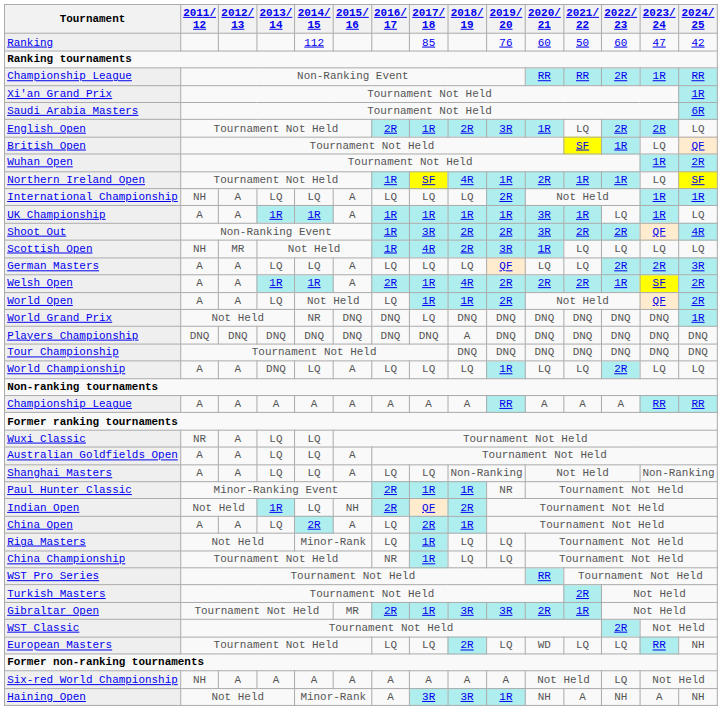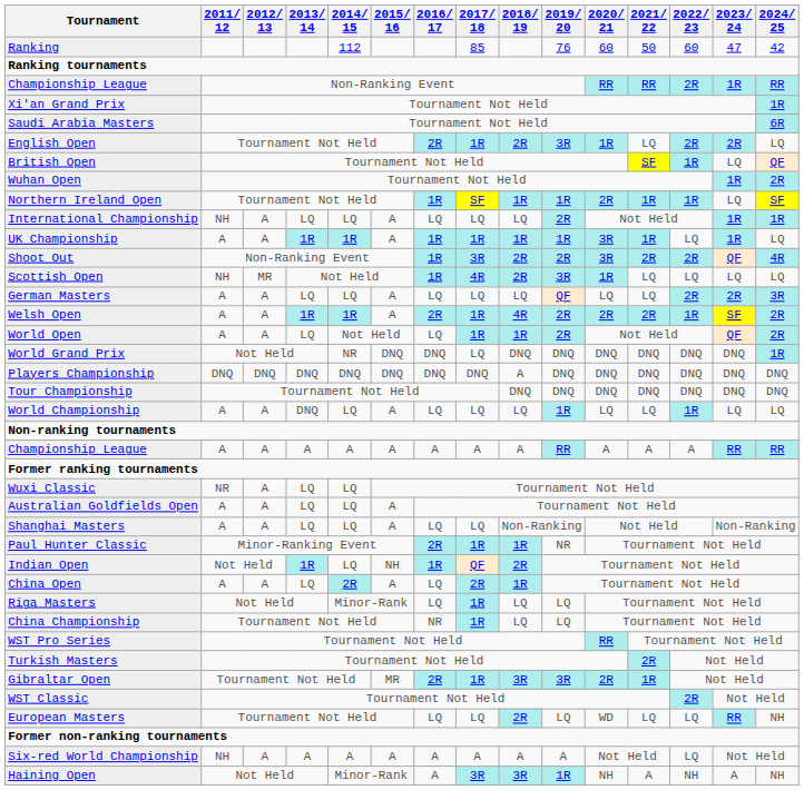 <table class="wikitable" style="font-size:85%;">
 <tr>
 <th>Tournament</th>
 <th><a href='#'>2011/<br>12</a></th>
 <th><a href='#'>2012/<br>13</a></th>
 <th><a href='#'>2013/<br>14</a></th>
 <th><a href='#'>2014/<br>15</a></th>
 <th><a href='#'>2015/<br>16</a></th>
 <th><a href='#'>2016/<br>17</a></th>
 <th><a href='#'>2017/<br>18</a></th>
 <th><a href='#'>2018/<br>19</a></th>
 <th><a href='#'>2019/<br>20</a></th>
 <th><a href='#'>2020/<br>21</a></th>
 <th><a href='#'>2021/<br>22</a></th>
 <th><a href='#'>2022/<br>23</a></th>
 <th><a href='#'>2023/<br>24</a></th>
 <th><a href='#'>2024/<br>25</a></th>
 </tr>
 <tr>
 <td style="background:#EFEFEF;"><a href='#'>Ranking</a></td>
 <td align="center"></td>
 <td align="center"></td>
 <td align="center"></td>
 <td align="center"><a href='#'>112</a></td>
 <td align="center"></td>
 <td align="center"></td>
 <td align="center"><a href='#'>85</a></td>
 <td align="center"></td>
 <td align="center"><a href='#'>76</a></td>
 <td align="center"><a href='#'>60</a></td>
 <td align="center"><a href='#'>50</a></td>
 <td align="center"><a href='#'>60</a></td>
 <td align="center"><a href='#'>47</a></td>
 <td align="center"><a href='#'>42</a></td>
 </tr>
 <tr>
 <td colspan="20"><strong>Ranking tournaments</strong></td>
 </tr>
 <tr>
 <td style="background:#EFEFEF;"><a href='#'>Championship League</a></td>
 <td align="center" colspan="9" style="color:#555555;">Non-Ranking Event</td>
 <td align="center" style="background:#afeeee;"><a href='#'>RR</a></td>
 <td align="center" style="background:#afeeee;"><a href='#'>RR</a></td>
 <td align="center" style="background:#afeeee;"><a href='#'>2R</a></td>
 <td align="center" style="background:#afeeee;"><a href='#'>1R</a></td>
 <td align="center" style="background:#afeeee;"><a href='#'>RR</a></td>
 </tr>
 <tr>
 <td style="background:#EFEFEF;"><a href='#'>Xi'an Grand Prix</a></td>
 <td align="center" colspan="13" style="color:#555555;">Tournament Not Held</td>
 <td align="center" style="background:#afeeee;"><a href='#'>1R</a></td>
 </tr>
 <tr>
 <td style="background:#EFEFEF;"><a href='#'>Saudi Arabia Masters</a></td>
 <td align="center" colspan="13" style="color:#555555;">Tournament Not Held</td>
 <td align="center" style="background:#afeeee;"><a href='#'>6R</a></td>
 </tr>
 <tr>
 <td style="background:#EFEFEF;"><a href='#'>English Open</a></td>
 <td align="center" colspan="5" style="color:#555555;">Tournament Not Held</td>
 <td align="center" style="background:#afeeee;"><a href='#'>2R</a></td>
 <td align="center" style="background:#afeeee;"><a href='#'>1R</a></td>
 <td align="center" style="background:#afeeee;"><a href='#'>2R</a></td>
 <td align="center" style="background:#afeeee;"><a href='#'>3R</a></td>
 <td align="center" style="background:#afeeee;"><a href='#'>1R</a></td>
 <td align="center" style="color:#555555;">LQ</td>
 <td align="center" style="background:#afeeee;"><a href='#'>2R</a></td>
 <td align="center" style="background:#afeeee;"><a href='#'>2R</a></td>
 <td align="center" style="color:#555555;">LQ</td>
 </tr>
 <tr>
 <td style="background:#EFEFEF;"><a href='#'>British Open</a></td>
 <td align="center" colspan="10" style="color:#555555;">Tournament Not Held</td>
 <td align="center" style="background:yellow;"><a href='#'>SF</a></td>
 <td align="center" style="background:#afeeee;"><a href='#'>1R</a></td>
 <td align="center" style="color:#555555;">LQ</td>
 <td align="center" style="background:#ffebcd;"><a href='#'>QF</a></td>
 </tr>
 <tr>
 <td style="background:#EFEFEF;"><a href='#'>Wuhan Open</a></td>
 <td align="center" colspan="12" style="color:#555555;">Tournament Not Held</td>
 <td align="center" style="background:#afeeee;"><a href='#'>1R</a></td>
 <td align="center" style="background:#afeeee;"><a href='#'>2R</a></td>
 </tr>
 <tr>
 <td style="background:#EFEFEF;"><a href='#'>Northern Ireland Open</a></td>
 <td align="center" colspan="5" style="color:#555555;">Tournament Not Held</td>
 <td align="center" style="background:#afeeee;"><a href='#'>1R</a></td>
 <td align="center" style="background:yellow;"><a href='#'>SF</a></td>
-<td align="center" style="background:#afeeee;"><a href='#'>4R</a></td>
+<td align="center" style="background:#afeeee;"><a href='#'>1R</a></td>
 <td align="center" style="background:#afeeee;"><a href='#'>1R</a></td>
 <td align="center" style="background:#afeeee;"><a href='#'>2R</a></td>
 <td align="center" style="background:#afeeee;"><a href='#'>1R</a></td>
 <td align="center" style="background:#afeeee;"><a href='#'>1R</a></td>
 <td align="center" style="color:#555555;">LQ</td>
 <td align="center" style="background:yellow;"><a href='#'>SF</a></td>
 </tr>
 <tr>
 <td style="background:#EFEFEF;"><a href='#'>International Championship</a></td>
 <td align="center" style="color:#555555;">NH</td>
 <td align="center" style="color:#555555;">A</td>
 <td align="center" style="color:#555555;">LQ</td>
 <td align="center" style="color:#555555;">LQ</td>
 <td align="center" style="color:#555555;">A</td>
 <td align="center" style="color:#555555;">LQ</td>
 <td align="center" style="color:#555555;">LQ</td>
 <td align="center" style="color:#555555;">LQ</td>
 <td align="center" style="background:#afeeee;"><a href='#'>2R</a></td>
 <td align="center" colspan="3" style="color:#555555;">Not Held</td>
 <td align="center" style="background:#afeeee;"><a href='#'>1R</a></td>
 <td align="center" style="background:#afeeee;"><a href='#'>1R</a></td>
 </tr>
 <tr>
 <td style="background:#EFEFEF;"><a href='#'>UK Championship</a></td>
 <td align="center" style="color:#555555;">A</td>
 <td align="center" style="color:#555555;">A</td>
 <td align="center" style="background:#afeeee;"><a href='#'>1R</a></td>
 <td align="center" style="background:#afeeee;"><a href='#'>1R</a></td>
 <td align="center" style="color:#555555;">A</td>
 <td align="center" style="background:#afeeee;"><a href='#'>1R</a></td>
 <td align="center" style="background:#afeeee;"><a href='#'>1R</a></td>
 <td align="center" style="background:#afeeee;"><a href='#'>1R</a></td>
 <td align="center" style="background:#afeeee;"><a href='#'>1R</a></td>
 <td align="center" style="background:#afeeee;"><a href='#'>3R</a></td>
 <td align="center" style="background:#afeeee;"><a href='#'>1R</a></td>
 <td align="center" style="color:#555555;">LQ</td>
 <td align="center" style="background:#afeeee;"><a href='#'>1R</a></td>
 <td align="center" style="color:#555555;">LQ</td>
 </tr>
 <tr>
 <td style="background:#EFEFEF;"><a href='#'>Shoot Out</a></td>
 <td align="center" colspan="5" style="color:#555555;">Non-Ranking Event</td>
 <td align="center" style="background:#afeeee;"><a href='#'>1R</a></td>
 <td align="center" style="background:#afeeee;"><a href='#'>3R</a></td>
 <td align="center" style="background:#afeeee;"><a href='#'>2R</a></td>
 <td align="center" style="background:#afeeee;"><a href='#'>2R</a></td>
 <td align="center" style="background:#afeeee;"><a href='#'>3R</a></td>
 <td align="center" style="background:#afeeee;"><a href='#'>2R</a></td>
 <td align="center" style="background:#afeeee;"><a href='#'>2R</a></td>
 <td align="center" style="background:#ffebcd;"><a href='#'>QF</a></td>
 <td align="center" style="background:#afeeee;"><a href='#'>4R</a></td>
 </tr>
 <tr>
 <td style="background:#EFEFEF;"><a href='#'>Scottish Open</a></td>
 <td align="center" style="color:#555555;">NH</td>
 <td align="center" style="color:#555555;">MR</td>
 <td align="center" colspan="3" style="color:#555555;">Not Held</td>
 <td align="center" style="background:#afeeee;"><a href='#'>1R</a></td>
 <td align="center" style="background:#afeeee;"><a href='#'>4R</a></td>
 <td align="center" style="background:#afeeee;"><a href='#'>2R</a></td>
 <td align="center" style="background:#afeeee;"><a href='#'>3R</a></td>
 <td align="center" style="background:#afeeee;"><a href='#'>1R</a></td>
 <td align="center" style="color:#555555;">LQ</td>
 <td align="center" style="color:#555555;">LQ</td>
 <td align="center" style="color:#555555;">LQ</td>
 <td align="center" style="color:#555555;">LQ</td>
 </tr>
 <tr>
 <td style="background:#EFEFEF;"><a href='#'>German Masters</a></td>
 <td align="center" style="color:#555555;">A</td>
 <td align="center" style="color:#555555;">A</td>
 <td align="center" style="color:#555555;">LQ</td>
 <td align="center" style="color:#555555;">LQ</td>
 <td align="center" style="color:#555555;">A</td>
 <td align="center" style="color:#555555;">LQ</td>
 <td align="center" style="color:#555555;">LQ</td>
 <td align="center" style="color:#555555;">LQ</td>
 <td align="center" style="background:#ffebcd;"><a href='#'>QF</a></td>
 <td align="center" style="color:#555555;">LQ</td>
 <td align="center" style="color:#555555;">LQ</td>
 <td align="center" style="background:#afeeee;"><a href='#'>2R</a></td>
 <td align="center" style="background:#afeeee;"><a href='#'>2R</a></td>
 <td align="center" style="background:#afeeee;"><a href='#'>3R</a></td>
 </tr>
 <tr>
 <td style="background:#EFEFEF;"><a href='#'>Welsh Open</a></td>
 <td align="center" style="color:#555555;">A</td>
 <td align="center" style="color:#555555;">A</td>
 <td align="center" style="background:#afeeee;"><a href='#'>1R</a></td>
 <td align="center" style="background:#afeeee;"><a href='#'>1R</a></td>
 <td align="center" style="color:#555555;">A</td>
 <td align="center" style="background:#afeeee;"><a href='#'>2R</a></td>
 <td align="center" style="background:#afeeee;"><a href='#'>1R</a></td>
 <td align="center" style="background:#afeeee;"><a href='#'>4R</a></td>
 <td align="center" style="background:#afeeee;"><a href='#'>2R</a></td>
 <td align="center" style="background:#afeeee;"><a href='#'>2R</a></td>
 <td align="center" style="background:#afeeee;"><a href='#'>2R</a></td>
 <td align="center" style="background:#afeeee;"><a href='#'>1R</a></td>
 <td align="center" style="background:yellow;"><a href='#'>SF</a></td>
 <td align="center" style="background:#afeeee;"><a href='#'>2R</a></td>
 </tr>
 <tr>
 <td style="background:#EFEFEF;"><a href='#'>World Open</a></td>
 <td align="center" style="color:#555555;">A</td>
 <td align="center" style="color:#555555;">A</td>
 <td align="center" style="color:#555555;">LQ</td>
 <td align="center" colspan="2" style="color:#555555;">Not Held</td>
 <td align="center" style="color:#555555;">LQ</td>
 <td align="center" style="background:#afeeee;"><a href='#'>1R</a></td>
 <td align="center" style="background:#afeeee;"><a href='#'>1R</a></td>
 <td align="center" style="background:#afeeee;"><a href='#'>2R</a></td>
 <td align="center" colspan="3" style="color:#555555;">Not Held</td>
 <td align="center" style="background:#ffebcd;"><a href='#'>QF</a></td>
 <td align="center" style="background:#afeeee;"><a href='#'>2R</a></td>
 </tr>
 <tr>
 <td style="background:#EFEFEF;"><a href='#'>World Grand Prix</a></td>
 <td align="center" colspan="3" style="color:#555555;">Not Held</td>
 <td align="center" style="color:#555555;">NR</td>
 <td align="center" style="color:#555555;">DNQ</td>
 <td align="center" style="color:#555555;">DNQ</td>
 <td align="center" style="color:#555555;">LQ</td>
 <td align="center" style="color:#555555;">DNQ</td>
 <td align="center" style="color:#555555;">DNQ</td>
 <td align="center" style="color:#555555;">DNQ</td>
 <td align="center" style="color:#555555;">DNQ</td>
 <td align="center" style="color:#555555;">DNQ</td>
 <td align="center" style="color:#555555;">DNQ</td>
 <td align="center" style="background:#afeeee;"><a href='#'>1R</a></td>
 </tr>
 <tr>
 <td style="background:#EFEFEF;"><a href='#'>Players Championship</a></td>
 <td align="center" style="color:#555555;">DNQ</td>
 <td align="center" style="color:#555555;">DNQ</td>
 <td align="center" style="color:#555555;">DNQ</td>
 <td align="center" style="color:#555555;">DNQ</td>
 <td align="center" style="color:#555555;">DNQ</td>
 <td align="center" style="color:#555555;">DNQ</td>
 <td align="center" style="color:#555555;">DNQ</td>
 <td align="center" style="color:#555555;">A</td>
 <td align="center" style="color:#555555;">DNQ</td>
 <td align="center" style="color:#555555;">DNQ</td>
 <td align="center" style="color:#555555;">DNQ</td>
 <td align="center" style="color:#555555;">DNQ</td>
 <td align="center" style="color:#555555;">DNQ</td>
 <td align="center" style="color:#555555;">DNQ</td>
 </tr>
 <tr>
 <td style="background:#EFEFEF;"><a href='#'>Tour Championship</a></td>
 <td align="center" colspan="7" style="color:#555555;">Tournament Not Held</td>
 <td align="center" style="color:#555555;">DNQ</td>
 <td align="center" style="color:#555555;">DNQ</td>
 <td align="center" style="color:#555555;">DNQ</td>
 <td align="center" style="color:#555555;">DNQ</td>
 <td align="center" style="color:#555555;">DNQ</td>
 <td align="center" style="color:#555555;">DNQ</td>
 <td align="center" style="color:#555555;">DNQ</td>
 </tr>
 <tr>
 <td style="background:#EFEFEF;"><a href='#'>World Championship</a></td>
 <td align="center" style="color:#555555;">A</td>
 <td align="center" style="color:#555555;">A</td>
 <td align="center" style="color:#555555;">DNQ</td>
 <td align="center" style="color:#555555;">LQ</td>
 <td align="center" style="color:#555555;">A</td>
 <td align="center" style="color:#555555;">LQ</td>
 <td align="center" style="color:#555555;">LQ</td>
 <td align="center" style="color:#555555;">LQ</td>
 <td align="center" style="background:#afeeee;"><a href='#'>1R</a></td>
 <td align="center" style="color:#555555;">LQ</td>
 <td align="center" style="color:#555555;">LQ</td>
-<td align="center" style="background:#afeeee;"><a href='#'>2R</a></td>
+<td align="center" style="background:#afeeee;"><a href='#'>1R</a></td>
 <td align="center" style="color:#555555;">LQ</td>
 <td align="center" style="color:#555555;">LQ</td>
 </tr>
 <tr>
 <td colspan="20"><strong>Non-ranking tournaments</strong></td>
 </tr>
 <tr>
 <td style="background:#EFEFEF;"><a href='#'>Championship League</a></td>
 <td align="center" style="color:#555555;">A</td>
 <td align="center" style="color:#555555;">A</td>
 <td align="center" style="color:#555555;">A</td>
 <td align="center" style="color:#555555;">A</td>
 <td align="center" style="color:#555555;">A</td>
 <td align="center" style="color:#555555;">A</td>
 <td align="center" style="color:#555555;">A</td>
 <td align="center" style="color:#555555;">A</td>
 <td align="center" style="background:#afeeee;"><a href='#'>RR</a></td>
 <td align="center" style="color:#555555;">A</td>
 <td align="center" style="color:#555555;">A</td>
 <td align="center" style="color:#555555;">A</td>
 <td align="center" style="background:#afeeee;"><a href='#'>RR</a></td>
 <td align="center" style="background:#afeeee;"><a href='#'>RR</a></td>
 </tr>
 <tr>
 <td colspan="20"><strong>Former ranking tournaments</strong></td>
 </tr>
 <tr>
 <td style="background:#EFEFEF;"><a href='#'>Wuxi Classic</a></td>
 <td align="center" style="color:#555555;">NR</td>
 <td align="center" style="color:#555555;">A</td>
 <td align="center" style="color:#555555;">LQ</td>
 <td align="center" style="color:#555555;">LQ</td>
 <td align="center" colspan="20" style="color:#555555;">Tournament Not Held</td>
 </tr>
 <tr>
 <td style="background:#EFEFEF;"><a href='#'>Australian Goldfields Open</a></td>
 <td align="center" style="color:#555555;">A</td>
 <td align="center" style="color:#555555;">A</td>
 <td align="center" style="color:#555555;">LQ</td>
 <td align="center" style="color:#555555;">LQ</td>
 <td align="center" style="color:#555555;">A</td>
 <td align="center" colspan="20" style="color:#555555;">Tournament Not Held</td>
 </tr>
 <tr>
 <td style="background:#EFEFEF;"><a href='#'>Shanghai Masters</a></td>
 <td align="center" style="color:#555555;">A</td>
 <td align="center" style="color:#555555;">A</td>
 <td align="center" style="color:#555555;">LQ</td>
 <td align="center" style="color:#555555;">LQ</td>
 <td align="center" style="color:#555555;">A</td>
 <td align="center" style="color:#555555;">LQ</td>
 <td align="center" style="color:#555555;">LQ</td>
 <td align="center" colspan="2" style="color:#555555;">Non-Ranking</td>
 <td align="center" colspan="3" style="color:#555555;">Not Held</td>
 <td align="center" colspan="2" style="color:#555555;">Non-Ranking</td>
 </tr>
 <tr>
 <td style="background:#EFEFEF;"><a href='#'>Paul Hunter Classic</a></td>
 <td align="center" colspan="5" style="color:#555555;">Minor-Ranking Event</td>
 <td align="center" style="background:#afeeee;"><a href='#'>2R</a></td>
 <td align="center" style="background:#afeeee;"><a href='#'>1R</a></td>
 <td align="center" style="background:#afeeee;"><a href='#'>1R</a></td>
 <td align="center" style="color:#555555;">NR</td>
 <td align="center" colspan="20" style="color:#555555;">Tournament Not Held</td>
 </tr>
 <tr>
 <td style="background:#EFEFEF;"><a href='#'>Indian Open</a></td>
 <td align="center" colspan="2" style="color:#555555;">Not Held</td>
 <td align="center" style="background:#afeeee;"><a href='#'>1R</a></td>
 <td align="center" style="color:#555555;">LQ</td>
 <td align="center" style="color:#555555;">NH</td>
-<td align="center" style="background:#afeeee;"><a href='#'>2R</a></td>
+<td align="center" style="background:#afeeee;"><a href='#'>1R</a></td>
 <td align="center" style="background:#ffebcd;"><a href='#'>QF</a></td>
 <td align="center" style="background:#afeeee;"><a href='#'>2R</a></td>
 <td align="center" colspan="20" style="color:#555555;">Tournament Not Held</td>
 </tr>
 <tr>
 <td style="background:#EFEFEF;"><a href='#'>China Open</a></td>
 <td align="center" style="color:#555555;">A</td>
 <td align="center" style="color:#555555;">A</td>
 <td align="center" style="color:#555555;">LQ</td>
 <td align="center" style="background:#afeeee;"><a href='#'>2R</a></td>
 <td align="center" style="color:#555555;">A</td>
 <td align="center" style="color:#555555;">LQ</td>
 <td align="center" style="background:#afeeee;"><a href='#'>2R</a></td>
 <td align="center" style="background:#afeeee;"><a href='#'>1R</a></td>
 <td align="center" colspan="20" style="color:#555555;">Tournament Not Held</td>
 </tr>
 <tr>
 <td style="background:#EFEFEF;"><a href='#'>Riga Masters</a></td>
 <td align="center" colspan="3" style="color:#555555;">Not Held</td>
 <td align="center" colspan="2" style="color:#555555;">Minor-Rank</td>
 <td align="center" style="color:#555555;">LQ</td>
 <td align="center" style="background:#afeeee;"><a href='#'>1R</a></td>
 <td align="center" style="color:#555555;">LQ</td>
 <td align="center" style="color:#555555;">LQ</td>
 <td align="center" colspan="20" style="color:#555555;">Tournament Not Held</td>
 </tr>
 <tr>
 <td style="background:#EFEFEF;"><a href='#'>China Championship</a></td>
 <td align="center" colspan="5" style="color:#555555;">Tournament Not Held</td>
 <td align="center" style="color:#555555;">NR</td>
 <td align="center" style="background:#afeeee;"><a href='#'>1R</a></td>
 <td align="center" style="color:#555555;">LQ</td>
 <td align="center" style="color:#555555;">LQ</td>
 <td align="center" colspan="20" style="color:#555555;">Tournament Not Held</td>
 </tr>
 <tr>
 <td style="background:#EFEFEF;"><a href='#'>WST Pro Series</a></td>
 <td align="center" colspan="9" style="color:#555555;">Tournament Not Held</td>
 <td align="center" style="background:#afeeee;"><a href='#'>RR</a></td>
 <td align="center" colspan="20" style="color:#555555;">Tournament Not Held</td>
 </tr>
 <tr>
 <td style="background:#EFEFEF;"><a href='#'>Turkish Masters</a></td>
 <td align="center" colspan="10" style="color:#555555;">Tournament Not Held</td>
 <td align="center" style="background:#afeeee;"><a href='#'>2R</a></td>
 <td align="center" colspan="20" style="color:#555555;">Not Held</td>
 </tr>
 <tr>
 <td style="background:#EFEFEF;"><a href='#'>Gibraltar Open</a></td>
 <td align="center" colspan="4" style="color:#555555;">Tournament Not Held</td>
 <td align="center" style="color:#555555;">MR</td>
 <td align="center" style="background:#afeeee;"><a href='#'>2R</a></td>
 <td align="center" style="background:#afeeee;"><a href='#'>1R</a></td>
 <td align="center" style="background:#afeeee;"><a href='#'>3R</a></td>
 <td align="center" style="background:#afeeee;"><a href='#'>3R</a></td>
 <td align="center" style="background:#afeeee;"><a href='#'>2R</a></td>
 <td align="center" style="background:#afeeee;"><a href='#'>1R</a></td>
 <td align="center" colspan="20" style="color:#555555;">Not Held</td>
 </tr>
 <tr>
 <td style="background:#EFEFEF;"><a href='#'>WST Classic</a></td>
 <td align="center" colspan="11" style="color:#555555;">Tournament Not Held</td>
 <td align="center" style="background:#afeeee;"><a href='#'>2R</a></td>
 <td align="center" colspan="2" style="color:#555555;">Not Held</td>
 </tr>
 <tr>
 <td style="background:#EFEFEF;"><a href='#'>European Masters</a></td>
 <td align="center" colspan="5" style="color:#555555;">Tournament Not Held</td>
 <td align="center" style="color:#555555;">LQ</td>
 <td align="center" style="color:#555555;">LQ</td>
 <td align="center" style="background:#afeeee;"><a href='#'>2R</a></td>
 <td align="center" style="color:#555555;">LQ</td>
 <td align="center" style="color:#555555;">WD</td>
 <td align="center" style="color:#555555;">LQ</td>
 <td align="center" style="color:#555555;">LQ</td>
 <td align="center" style="background:#afeeee;"><a href='#'>RR</a></td>
 <td align="center" style="color:#555555;">NH</td>
 </tr>
 <tr>
 <td colspan="20"><strong>Former non-ranking tournaments</strong></td>
 </tr>
 <tr>
 <td style="background:#EFEFEF;"><a href='#'>Six-red World Championship</a></td>
 <td align="center" style="color:#555555;">NH</td>
 <td align="center" style="color:#555555;">A</td>
 <td align="center" style="color:#555555;">A</td>
 <td align="center" style="color:#555555;">A</td>
 <td align="center" style="color:#555555;">A</td>
 <td align="center" style="color:#555555;">A</td>
 <td align="center" style="color:#555555;">A</td>
 <td align="center" style="color:#555555;">A</td>
 <td align="center" style="color:#555555;">A</td>
 <td align="center" colspan="2" style="color:#555555;">Not Held</td>
 <td align="center" style="color:#555555;">LQ</td>
 <td align="center" colspan="2" style="color:#555555;">Not Held</td>
 </tr>
 <tr>
 <td style="background:#EFEFEF;"><a href='#'>Haining Open</a></td>
 <td align="center" colspan="3" style="color:#555555;">Not Held</td>
 <td align="center" colspan="2" style="color:#555555;">Minor-Rank</td>
 <td align="center" style="color:#555555;">A</td>
 <td align="center" style="background:#afeeee;"><a href='#'>3R</a></td>
 <td align="center" style="background:#afeeee;"><a href='#'>3R</a></td>
 <td align="center" style="background:#afeeee;"><a href='#'>1R</a></td>
 <td align="center" style="color:#555555;">NH</td>
 <td align="center" style="color:#555555;">A</td>
 <td align="center" style="color:#555555;">NH</td>
 <td align="center" style="color:#555555;">A</td>
 <td align="center" style="color:#555555;">NH</td>
 </tr>
 </table>
